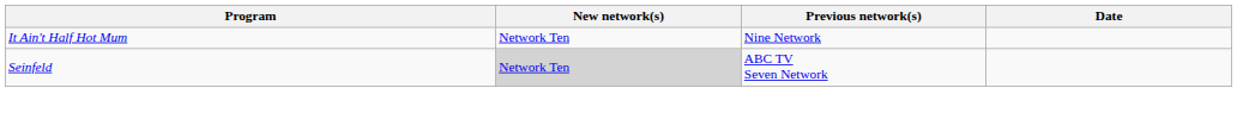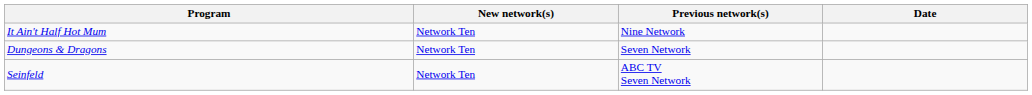 <table class="wikitable sortable"  style="width:100%; font-size:87%;">
 <tr style="background:#efefef;">
 <th style="width:40%;">Program</th>
 <th style="width:20%;">New network(s)</th>
 <th style="width:20%;">Previous network(s)</th>
 <th style="width:20%;">Date</th>
 </tr>
 <tr>
 <td> <em><a href='#'>It Ain't Half Hot Mum</a></em></td>
 <td><a href='#'>Network Ten</a></td>
 <td><a href='#'>Nine Network</a></td>
 <td></td>
 </tr>
 <tr>
+<td> <em><a href='#'>Dungeons & Dragons</a></em></td>
+<td><a href='#'>Network Ten</a></td>
+<td><a href='#'>Seven Network</a></td>
+<td></td>
+</tr>
+<tr>
 <td> <em><a href='#'>Seinfeld</a></em></td>
-<td style="background: lightgrey;"><a href='#'>Network Ten</a></td>
+<td><a href='#'>Network Ten</a></td>
 <td><a href='#'>ABC TV</a><br><a href='#'>Seven Network</a></td>
 <td></td>
 </tr>
 </table>
